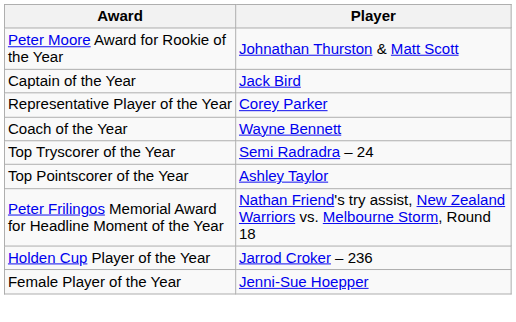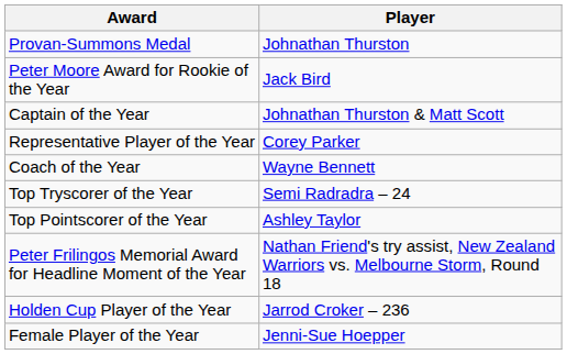 <table class="wikitable" width=540px>
 <tr>
 <th width=200px>Award</th>
 <th width=240px abbr="Player">Player</th>
 </tr>
 <tr>
+<td><a href='#'>Provan-Summons Medal</a></td>
+<td> <a href='#'>Johnathan Thurston</a></td>
+</tr>
+<tr>
 <td><a href='#'>Peter Moore</a> Award for Rookie of the Year</td>
-<td> <a href='#'>Johnathan Thurston</a> & <a href='#'>Matt Scott</a></td>
+<td> <a href='#'>Jack Bird</a></td>
 </tr>
 <tr>
 <td>Captain of the Year</td>
-<td> <a href='#'>Jack Bird</a></td>
+<td> <a href='#'>Johnathan Thurston</a> & <a href='#'>Matt Scott</a></td>
 </tr>
 <tr>
 <td>Representative Player of the Year</td>
 <td>  <a href='#'>Corey Parker</a></td>
 </tr>
 <tr>
 <td>Coach of the Year</td>
 <td> <a href='#'>Wayne Bennett</a></td>
 </tr>
 <tr>
 <td>Top Tryscorer of the Year</td>
 <td> <a href='#'>Semi Radradra</a> – 24</td>
 </tr>
 <tr>
 <td>Top Pointscorer of the Year</td>
 <td> <a href='#'>Ashley Taylor</a></td>
 </tr>
 <tr>
 <td><a href='#'>Peter Frilingos</a> Memorial Award for Headline Moment of the Year</td>
 <td><a href='#'>Nathan Friend</a>'s try assist, <a href='#'>New Zealand Warriors</a> vs. <a href='#'>Melbourne Storm</a>, Round 18</td>
 </tr>
 <tr>
 <td><a href='#'>Holden Cup</a> Player of the Year</td>
 <td> <a href='#'>Jarrod Croker</a> – 236</td>
 </tr>
 <tr>
 <td>Female Player of the Year</td>
 <td> <a href='#'>Jenni-Sue Hoepper</a></td>
 </tr>
 </table>
